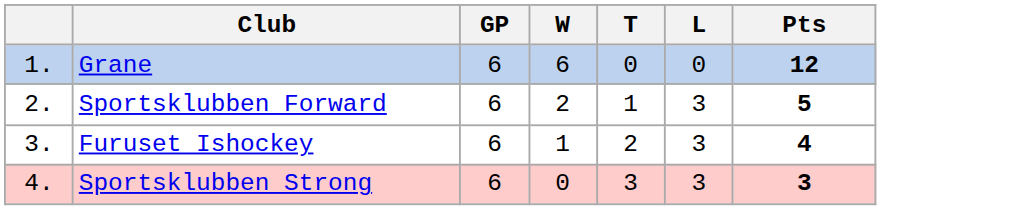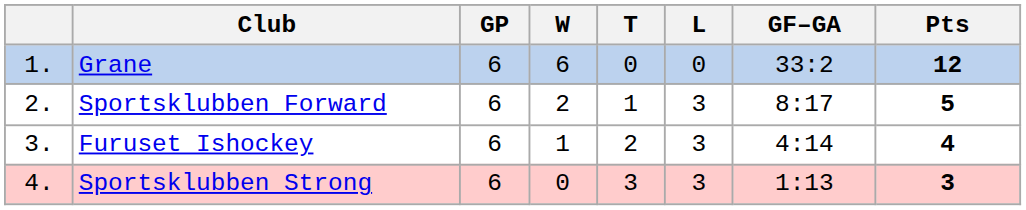 <table class="wikitable">
 <tr>
 <th width="30"></th>
 <th width="200">Club</th>
 <th width="30">GP</th>
 <th width="30">W</th>
 <th width="30">T</th>
 <th width="30">L</th>
+<th width="70">GF–GA</th>
 <th width="70">Pts</th>
 </tr>
 <tr bgcolor="#BCD2EE" align="center">
 <td>1.</td>
 <td align="left"><a href='#'>Grane</a></td>
 <td>6</td>
 <td>6</td>
 <td>0</td>
 <td>0</td>
+<td>33:2</td>
 <td><strong>12</strong></td>
 </tr>
 <tr bgcolor="#FFFFFF" align="center">
 <td>2.</td>
 <td align="left"><a href='#'>Sportsklubben Forward</a></td>
 <td>6</td>
 <td>2</td>
 <td>1</td>
 <td>3</td>
+<td>8:17</td>
 <td><strong>5</strong></td>
 </tr>
 <tr bgcolor="#FFFFFF" align="center">
 <td>3.</td>
 <td align="left"><a href='#'>Furuset Ishockey</a></td>
 <td>6</td>
 <td>1</td>
 <td>2</td>
 <td>3</td>
+<td>4:14</td>
 <td><strong>4</strong></td>
 </tr>
 <tr bgcolor="#FFCCCC" align="center">
 <td>4.</td>
 <td align="left"><a href='#'>Sportsklubben Strong</a></td>
 <td>6</td>
 <td>0</td>
 <td>3</td>
 <td>3</td>
+<td>1:13</td>
 <td><strong>3</strong></td>
 </tr>
 </table>
